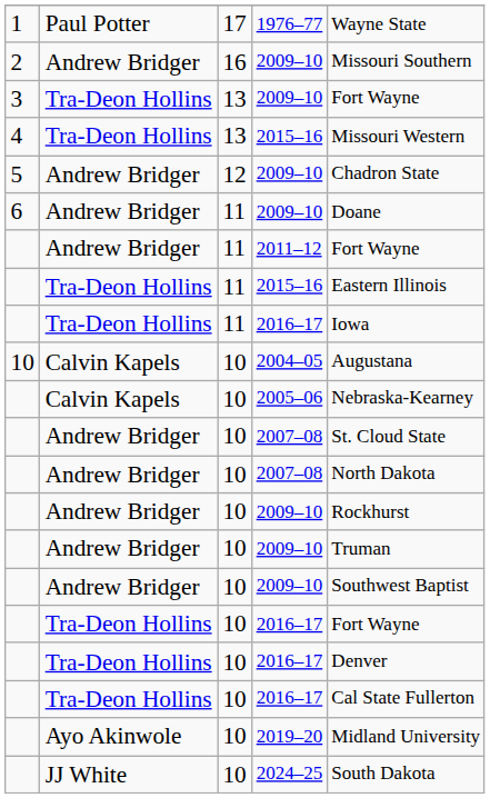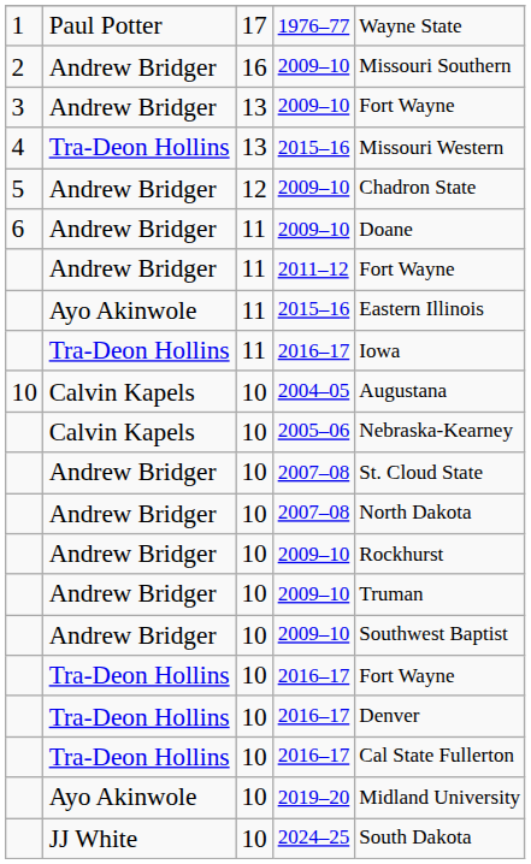 <table class="wikitable">
 <tr>
 </tr>
 <tr>
 <td>1</td>
 <td>Paul Potter</td>
 <td>17</td>
 <td style="font-size:80%;"><a href='#'>1976–77</a></td>
 <td style="font-size:80%;">Wayne State</td>
 </tr>
 <tr>
 <td>2</td>
 <td>Andrew Bridger</td>
 <td>16</td>
 <td style="font-size:80%;"><a href='#'>2009–10</a></td>
 <td style="font-size:80%;">Missouri Southern</td>
 </tr>
 <tr>
 <td>3</td>
-<td><a href='#'>Tra-Deon Hollins</a></td>
+<td>Andrew Bridger</td>
 <td>13</td>
 <td style="font-size:80%;"><a href='#'>2009–10</a></td>
 <td style="font-size:80%;">Fort Wayne</td>
 </tr>
 <tr>
 <td>4</td>
 <td><a href='#'>Tra-Deon Hollins</a></td>
 <td>13</td>
 <td style="font-size:80%;"><a href='#'>2015–16</a></td>
 <td style="font-size:80%;">Missouri Western</td>
 </tr>
 <tr>
 <td>5</td>
 <td>Andrew Bridger</td>
 <td>12</td>
 <td style="font-size:80%;"><a href='#'>2009–10</a></td>
 <td style="font-size:80%;">Chadron State</td>
 </tr>
 <tr>
 <td>6</td>
 <td>Andrew Bridger</td>
 <td>11</td>
 <td style="font-size:80%;"><a href='#'>2009–10</a></td>
 <td style="font-size:80%;">Doane</td>
 </tr>
 <tr>
 <td></td>
 <td>Andrew Bridger</td>
 <td>11</td>
 <td style="font-size:80%;"><a href='#'>2011–12</a></td>
 <td style="font-size:80%;">Fort Wayne</td>
 </tr>
 <tr>
 <td></td>
-<td><a href='#'>Tra-Deon Hollins</a></td>
+<td>Ayo Akinwole</td>
 <td>11</td>
 <td style="font-size:80%;"><a href='#'>2015–16</a></td>
 <td style="font-size:80%;">Eastern Illinois</td>
 </tr>
 <tr>
 <td></td>
 <td><a href='#'>Tra-Deon Hollins</a></td>
 <td>11</td>
 <td style="font-size:80%;"><a href='#'>2016–17</a></td>
 <td style="font-size:80%;">Iowa</td>
 </tr>
 <tr>
 <td>10</td>
 <td>Calvin Kapels</td>
 <td>10</td>
 <td style="font-size:80%;"><a href='#'>2004–05</a></td>
 <td style="font-size:80%;">Augustana</td>
 </tr>
 <tr>
 <td></td>
 <td>Calvin Kapels</td>
 <td>10</td>
 <td style="font-size:80%;"><a href='#'>2005–06</a></td>
 <td style="font-size:80%;">Nebraska-Kearney</td>
 </tr>
 <tr>
 <td></td>
 <td>Andrew Bridger</td>
 <td>10</td>
 <td style="font-size:80%;"><a href='#'>2007–08</a></td>
 <td style="font-size:80%;">St. Cloud State</td>
 </tr>
 <tr>
 <td></td>
 <td>Andrew Bridger</td>
 <td>10</td>
 <td style="font-size:80%;"><a href='#'>2007–08</a></td>
 <td style="font-size:80%;">North Dakota</td>
 </tr>
 <tr>
 <td></td>
 <td>Andrew Bridger</td>
 <td>10</td>
 <td style="font-size:80%;"><a href='#'>2009–10</a></td>
 <td style="font-size:80%;">Rockhurst</td>
 </tr>
 <tr>
 <td></td>
 <td>Andrew Bridger</td>
 <td>10</td>
 <td style="font-size:80%;"><a href='#'>2009–10</a></td>
 <td style="font-size:80%;">Truman</td>
 </tr>
 <tr>
 <td></td>
 <td>Andrew Bridger</td>
 <td>10</td>
 <td style="font-size:80%;"><a href='#'>2009–10</a></td>
 <td style="font-size:80%;">Southwest Baptist</td>
 </tr>
 <tr>
 <td></td>
 <td><a href='#'>Tra-Deon Hollins</a></td>
 <td>10</td>
 <td style="font-size:80%;"><a href='#'>2016–17</a></td>
 <td style="font-size:80%;">Fort Wayne</td>
 </tr>
 <tr>
 <td></td>
 <td><a href='#'>Tra-Deon Hollins</a></td>
 <td>10</td>
 <td style="font-size:80%;"><a href='#'>2016–17</a></td>
 <td style="font-size:80%;">Denver</td>
 </tr>
 <tr>
 <td></td>
 <td><a href='#'>Tra-Deon Hollins</a></td>
 <td>10</td>
 <td style="font-size:80%;"><a href='#'>2016–17</a></td>
 <td style="font-size:80%;">Cal State Fullerton</td>
 </tr>
 <tr>
 <td></td>
 <td>Ayo Akinwole</td>
 <td>10</td>
 <td style="font-size:80%;"><a href='#'>2019–20</a></td>
 <td style="font-size:80%;">Midland University</td>
 </tr>
 <tr>
 <td></td>
 <td>JJ White</td>
 <td>10</td>
 <td style="font-size:80%;"><a href='#'>2024–25</a></td>
 <td style="font-size:80%;">South Dakota</td>
 </tr>
 </table>
